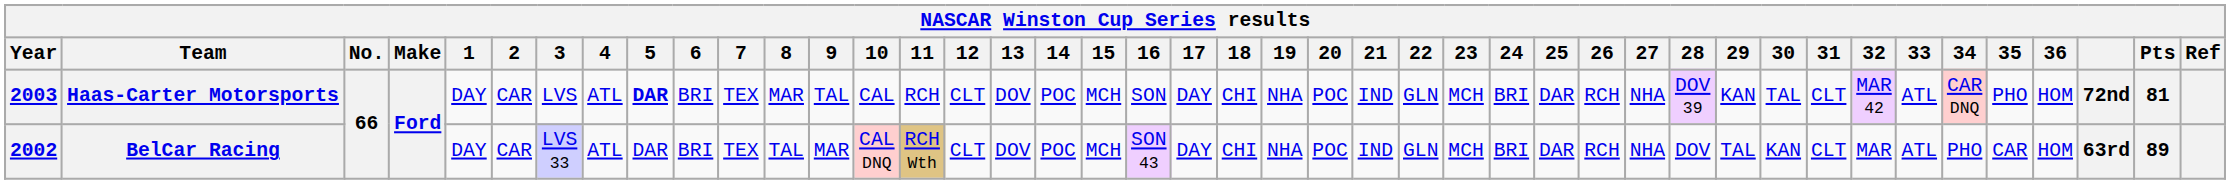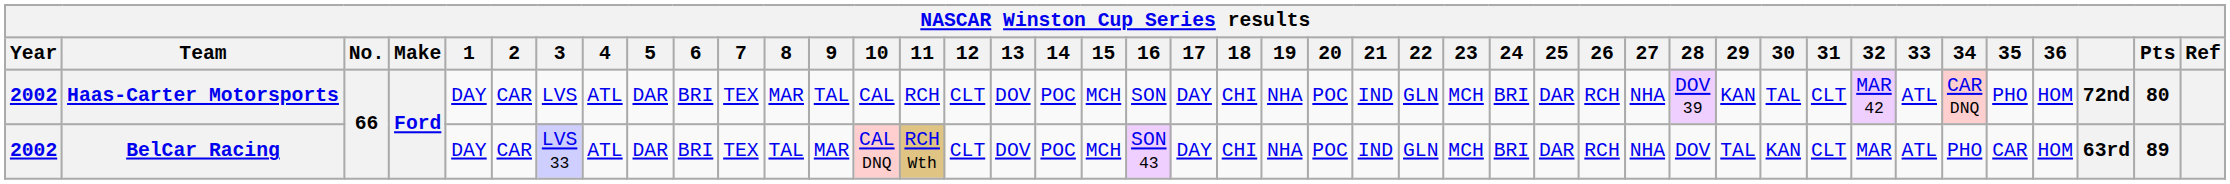 <table class="wikitable" style="text-align:center; font-size:75%">
 <tr>
 <th colspan=46><a href='#'>NASCAR</a> <a href='#'>Winston Cup Series</a> results</th>
 </tr>
 <tr>
 <th>Year</th>
 <th>Team</th>
 <th>No.</th>
 <th>Make</th>
 <th>1</th>
 <th>2</th>
 <th>3</th>
 <th>4</th>
 <th>5</th>
 <th>6</th>
 <th>7</th>
 <th>8</th>
 <th>9</th>
 <th>10</th>
 <th>11</th>
 <th>12</th>
 <th>13</th>
 <th>14</th>
 <th>15</th>
 <th>16</th>
 <th>17</th>
 <th>18</th>
 <th>19</th>
 <th>20</th>
 <th>21</th>
 <th>22</th>
 <th>23</th>
 <th>24</th>
 <th>25</th>
 <th>26</th>
 <th>27</th>
 <th>28</th>
 <th>29</th>
 <th>30</th>
 <th>31</th>
 <th>32</th>
 <th>33</th>
 <th>34</th>
 <th>35</th>
 <th>36</th>
 <th></th>
 <th>Pts</th>
 <th>Ref</th>
 </tr>
 <tr>
-<th><a href='#'>2003</a></th>
+<th><a href='#'>2002</a></th>
 <th><a href='#'>Haas-Carter Motorsports</a></th>
 <th rowspan=2>66</th>
 <th rowspan=2><a href='#'>Ford</a></th>
 <td><a href='#'>DAY</a></td>
 <td><a href='#'>CAR</a></td>
 <td><a href='#'>LVS</a></td>
 <td><a href='#'>ATL</a></td>
-<td><strong><a href='#'>DAR</a></strong></td>
+<td><a href='#'>DAR</a></td>
 <td><a href='#'>BRI</a></td>
 <td><a href='#'>TEX</a></td>
 <td><a href='#'>MAR</a></td>
 <td><a href='#'>TAL</a></td>
 <td><a href='#'>CAL</a></td>
 <td><a href='#'>RCH</a></td>
 <td><a href='#'>CLT</a></td>
 <td><a href='#'>DOV</a></td>
 <td><a href='#'>POC</a></td>
 <td><a href='#'>MCH</a></td>
 <td><a href='#'>SON</a></td>
 <td><a href='#'>DAY</a></td>
 <td><a href='#'>CHI</a></td>
 <td><a href='#'>NHA</a></td>
 <td><a href='#'>POC</a></td>
 <td><a href='#'>IND</a></td>
 <td><a href='#'>GLN</a></td>
 <td><a href='#'>MCH</a></td>
 <td><a href='#'>BRI</a></td>
 <td><a href='#'>DAR</a></td>
 <td><a href='#'>RCH</a></td>
 <td><a href='#'>NHA</a></td>
 <td style="background:#EFCFFF;"><a href='#'>DOV</a><br><small>39</small></td>
 <td><a href='#'>KAN</a></td>
 <td><a href='#'>TAL</a></td>
 <td><a href='#'>CLT</a></td>
 <td style="background:#EFCFFF;"><a href='#'>MAR</a><br><small>42</small></td>
 <td><a href='#'>ATL</a></td>
 <td style="background:#FFCFCF;"><a href='#'>CAR</a><br><small>DNQ</small></td>
 <td><a href='#'>PHO</a></td>
 <td><a href='#'>HOM</a></td>
 <th>72nd</th>
-<th>81</th>
+<th>80</th>
 <th></th>
 </tr>
 <tr>
 <th><a href='#'>2002</a></th>
 <th><a href='#'>BelCar Racing</a></th>
 <td><a href='#'>DAY</a></td>
 <td><a href='#'>CAR</a></td>
 <td style="background:#CFCFFF;"><a href='#'>LVS</a><br><small>33</small></td>
 <td><a href='#'>ATL</a></td>
 <td><a href='#'>DAR</a></td>
 <td><a href='#'>BRI</a></td>
 <td><a href='#'>TEX</a></td>
 <td><a href='#'>TAL</a></td>
 <td><a href='#'>MAR</a></td>
 <td style="background:#FFCFCF;"><a href='#'>CAL</a><br><small>DNQ</small></td>
 <td style="background:#DFC484;"><a href='#'>RCH</a><br><small>Wth</small></td>
 <td><a href='#'>CLT</a></td>
 <td><a href='#'>DOV</a></td>
 <td><a href='#'>POC</a></td>
 <td><a href='#'>MCH</a></td>
 <td style="background:#EFCFFF;"><a href='#'>SON</a><br><small>43</small></td>
 <td><a href='#'>DAY</a></td>
 <td><a href='#'>CHI</a></td>
 <td><a href='#'>NHA</a></td>
 <td><a href='#'>POC</a></td>
 <td><a href='#'>IND</a></td>
 <td><a href='#'>GLN</a></td>
 <td><a href='#'>MCH</a></td>
 <td><a href='#'>BRI</a></td>
 <td><a href='#'>DAR</a></td>
 <td><a href='#'>RCH</a></td>
 <td><a href='#'>NHA</a></td>
 <td><a href='#'>DOV</a></td>
 <td><a href='#'>TAL</a></td>
 <td><a href='#'>KAN</a></td>
 <td><a href='#'>CLT</a></td>
 <td><a href='#'>MAR</a></td>
 <td><a href='#'>ATL</a></td>
 <td><a href='#'>PHO</a></td>
 <td><a href='#'>CAR</a></td>
 <td><a href='#'>HOM</a></td>
 <th>63rd</th>
 <th>89</th>
 <th></th>
 </tr>
 </table>
